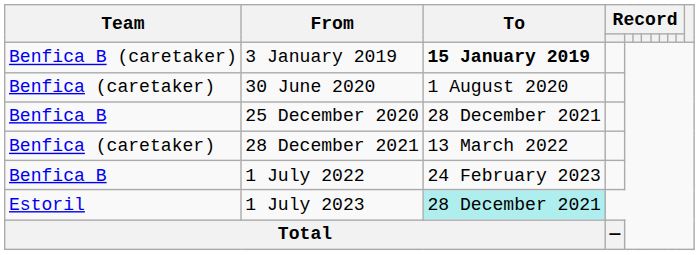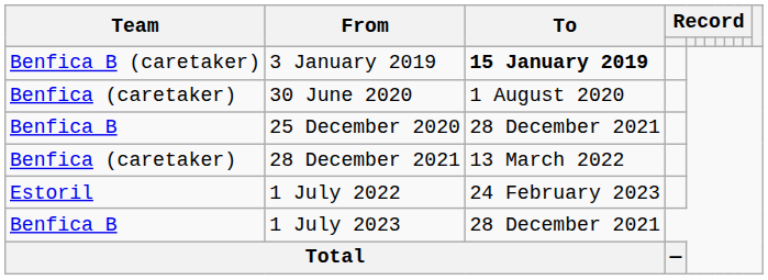 <table class="wikitable" style="text-align: center">
 <tr>
 <th rowspan="2">Team</th>
 <th rowspan="2">From</th>
 <th rowspan="2">To</th>
 <th colspan="8">Record</th>
 <th rowspan=2></th>
 </tr>
 <tr>
 <th></th>
 <th></th>
 <th></th>
 <th></th>
 <th></th>
 <th></th>
 <th></th>
 <th></th>
 </tr>
 <tr>
 <td align=left><a href='#'>Benfica B</a> (caretaker)</td>
 <td align=left>3 January 2019</td>
 <td align=left><strong>15 January 2019<br></strong></td>
 <td></td>
 </tr>
 <tr>
 <td align=left><a href='#'>Benfica</a> (caretaker)</td>
 <td align=left>30 June 2020</td>
 <td align=left>1 August 2020<br></td>
 <td></td>
 </tr>
 <tr>
 <td align=left><a href='#'>Benfica B</a></td>
 <td align=left>25 December 2020</td>
 <td align=left>28 December 2021<br></td>
 <td></td>
 </tr>
 <tr>
 <td align=left><a href='#'>Benfica</a> (caretaker)</td>
 <td align=left>28 December 2021</td>
 <td align=left>13 March 2022<br></td>
 <td></td>
 </tr>
 <tr>
-<td align=left><a href='#'>Benfica B</a></td>
+<td align=left><a href='#'>Estoril</a></td>
 <td align=left>1 July 2022</td>
 <td align=left>24 February 2023<br></td>
 <td></td>
 </tr>
 <tr>
-<td align=left><a href='#'>Estoril</a></td>
+<td align=left><a href='#'>Benfica B</a></td>
 <td align=left>1 July 2023</td>
-<td align=left style="background: paleturquoise;">28 December 2021<br></td>
+<td align=left>28 December 2021<br></td>
 </tr>
 <tr>
 <th colspan="3">Total<br></th>
 <th>—</th>
 </tr>
 </table>
